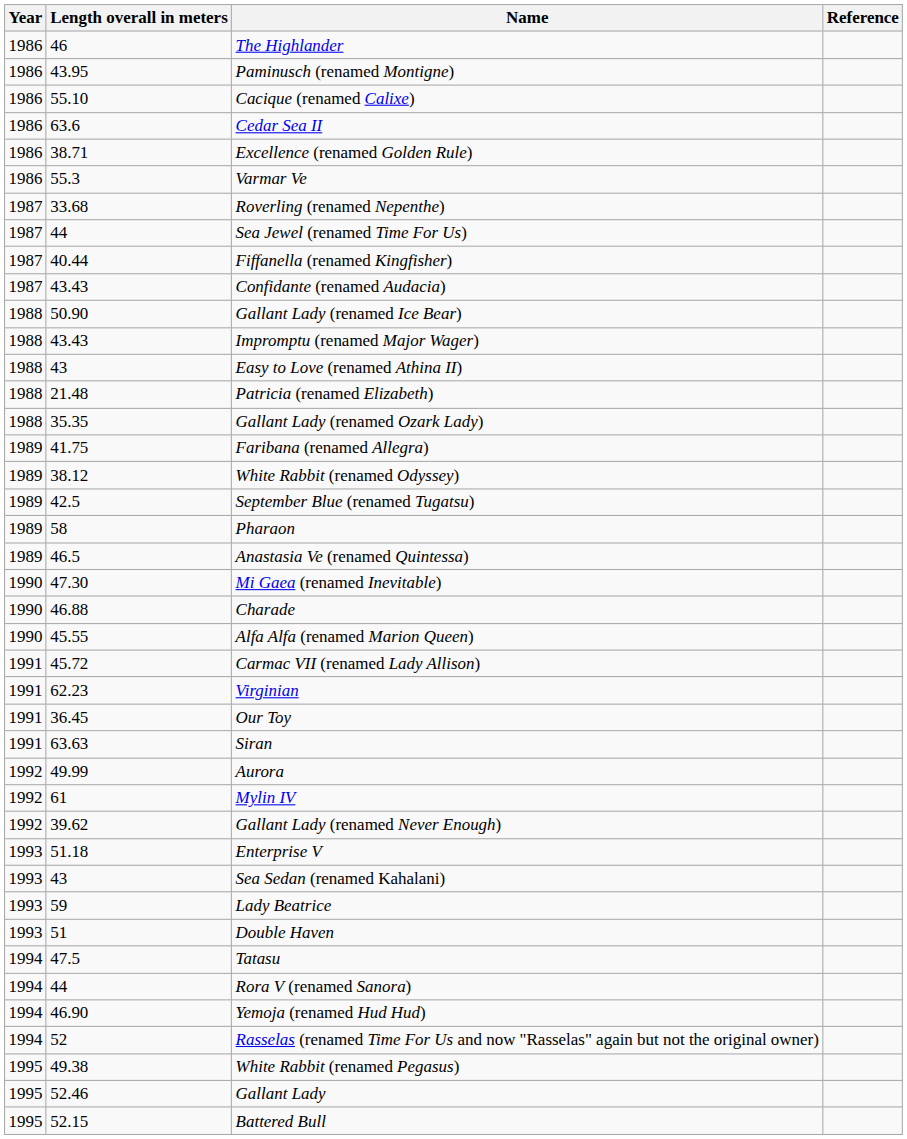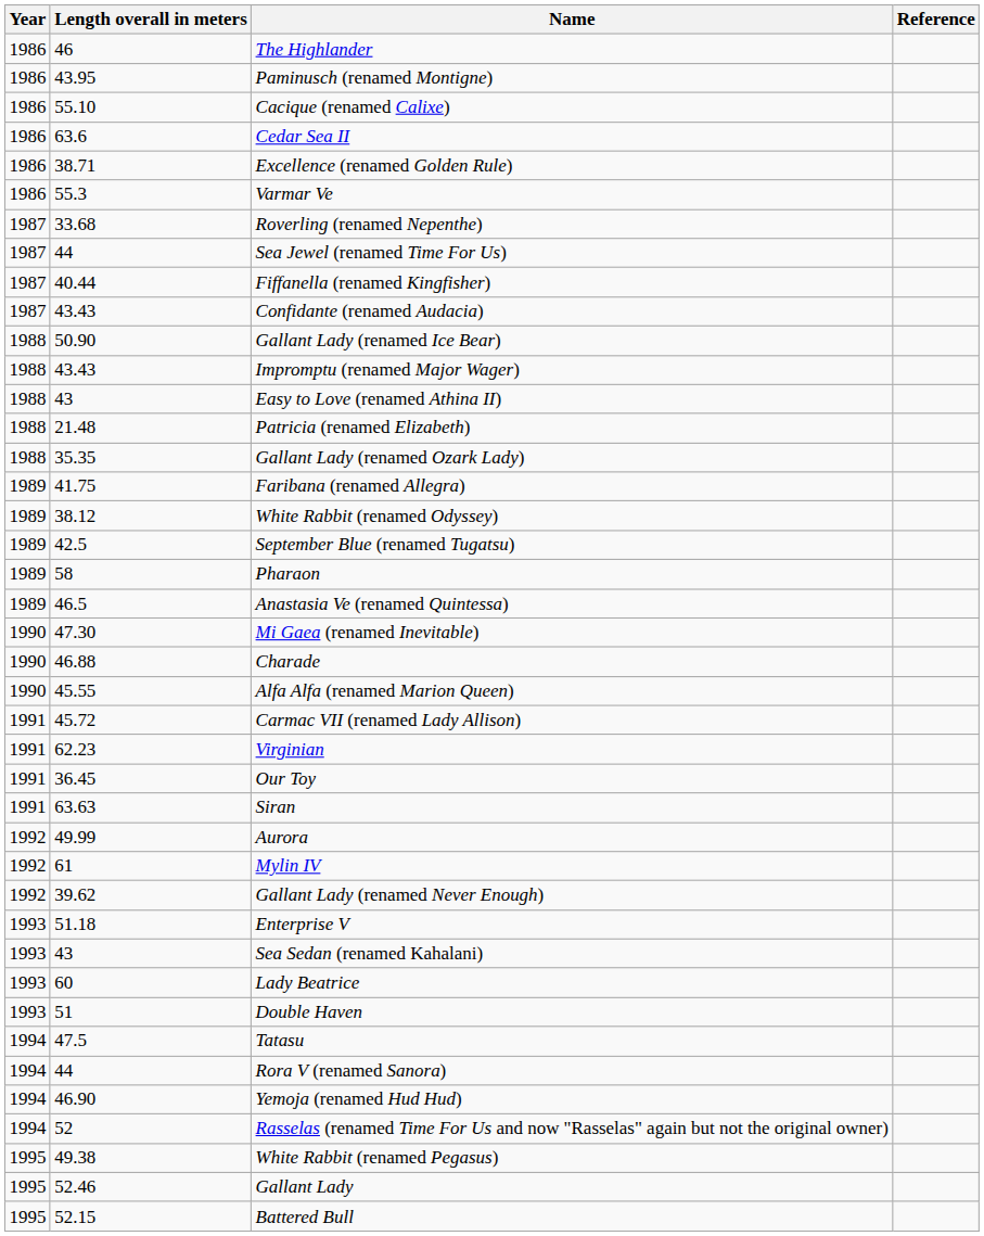 <table class="wikitable sortable">
 <tr>
 <th>Year</th>
 <th>Length overall in meters</th>
 <th>Name</th>
 <th>Reference</th>
 </tr>
 <tr>
 <td>1986</td>
 <td>46</td>
 <td><em><a href='#'>The Highlander</a></em></td>
 <td></td>
 </tr>
 <tr>
 <td>1986</td>
 <td>43.95</td>
 <td><em>Paminusch</em> (renamed <em>Montigne</em>)</td>
 <td></td>
 </tr>
 <tr>
 <td>1986</td>
 <td>55.10</td>
 <td><em>Cacique</em> (renamed <em><a href='#'>Calixe</a></em>)</td>
 <td></td>
 </tr>
 <tr>
 <td>1986</td>
 <td>63.6</td>
 <td><em><a href='#'>Cedar Sea II</a></em></td>
 <td></td>
 </tr>
 <tr>
 <td>1986</td>
 <td>38.71</td>
 <td><em>Excellence</em> (renamed <em>Golden Rule</em>)</td>
 <td></td>
 </tr>
 <tr>
 <td>1986</td>
 <td>55.3</td>
 <td><em>Varmar Ve</em></td>
 <td></td>
 </tr>
 <tr>
 <td>1987</td>
 <td>33.68</td>
 <td><em>Roverling</em> (renamed <em>Nepenthe</em>)</td>
 <td></td>
 </tr>
 <tr>
 <td>1987</td>
 <td>44</td>
 <td><em>Sea Jewel</em> (renamed <em>Time For Us</em>)</td>
 <td></td>
 </tr>
 <tr>
 <td>1987</td>
 <td>40.44</td>
 <td><em>Fiffanella</em> (renamed <em>Kingfisher</em>)</td>
 <td></td>
 </tr>
 <tr>
 <td>1987</td>
 <td>43.43</td>
 <td><em>Confidante</em>  (renamed <em>Audacia</em>)</td>
 <td></td>
 </tr>
 <tr>
 <td>1988</td>
 <td>50.90</td>
 <td><em>Gallant Lady</em> (renamed <em>Ice Bear</em>)</td>
 <td></td>
 </tr>
 <tr>
 <td>1988</td>
 <td>43.43</td>
 <td><em>Impromptu</em> (renamed <em>Major Wager</em>)</td>
 <td></td>
 </tr>
 <tr>
 <td>1988</td>
 <td>43</td>
 <td><em>Easy to Love</em> (renamed <em>Athina II</em>)</td>
 <td></td>
 </tr>
 <tr>
 <td>1988</td>
 <td>21.48</td>
 <td><em>Patricia</em> (renamed <em>Elizabeth</em>)</td>
 <td></td>
 </tr>
 <tr>
 <td>1988</td>
 <td>35.35</td>
 <td><em>Gallant Lady</em> (renamed <em>Ozark Lady</em>)</td>
 <td></td>
 </tr>
 <tr>
 <td>1989</td>
 <td>41.75</td>
 <td><em>Faribana</em> (renamed <em>Allegra</em>)</td>
 <td></td>
 </tr>
 <tr>
 <td>1989</td>
 <td>38.12</td>
 <td><em>White Rabbit</em> (renamed <em>Odyssey</em>)</td>
 <td></td>
 </tr>
 <tr>
 <td>1989</td>
 <td>42.5</td>
 <td><em>September Blue</em> (renamed <em>Tugatsu</em>)</td>
 <td></td>
 </tr>
 <tr>
 <td>1989</td>
 <td>58</td>
 <td><em>Pharaon</em></td>
 <td></td>
 </tr>
 <tr>
 <td>1989</td>
 <td>46.5</td>
 <td><em>Anastasia Ve</em> (renamed <em>Quintessa</em>)</td>
 <td></td>
 </tr>
 <tr>
 <td>1990</td>
 <td>47.30</td>
 <td><em><a href='#'>Mi Gaea</a></em> (renamed <em>Inevitable</em>)</td>
 <td></td>
 </tr>
 <tr>
 <td>1990</td>
 <td>46.88</td>
 <td><em>Charade</em></td>
 <td></td>
 </tr>
 <tr>
 <td>1990</td>
 <td>45.55</td>
 <td><em>Alfa Alfa</em> (renamed <em>Marion Queen</em>)</td>
 <td></td>
 </tr>
 <tr>
 <td>1991</td>
 <td>45.72</td>
 <td><em>Carmac VII</em> (renamed <em>Lady Allison</em>)</td>
 <td></td>
 </tr>
 <tr>
 <td>1991</td>
 <td>62.23</td>
 <td><em><a href='#'>Virginian</a></em></td>
 <td></td>
 </tr>
 <tr>
 <td>1991</td>
 <td>36.45</td>
 <td><em>Our Toy</em></td>
 <td></td>
 </tr>
 <tr>
 <td>1991</td>
 <td>63.63</td>
 <td><em>Siran</em></td>
 <td></td>
 </tr>
 <tr>
 <td>1992</td>
 <td>49.99</td>
 <td><em>Aurora</em></td>
 <td></td>
 </tr>
 <tr>
 <td>1992</td>
 <td>61</td>
 <td><em><a href='#'>Mylin IV</a></em></td>
 <td></td>
 </tr>
 <tr>
 <td>1992</td>
 <td>39.62</td>
 <td><em>Gallant Lady</em> (renamed <em>Never Enough</em>)</td>
 <td></td>
 </tr>
 <tr>
 <td>1993</td>
 <td>51.18</td>
 <td><em>Enterprise V</em></td>
 <td></td>
 </tr>
 <tr>
 <td>1993</td>
 <td>43</td>
 <td><em>Sea Sedan</em> (renamed Kahalani)</td>
 <td></td>
 </tr>
 <tr>
 <td>1993</td>
-<td>59</td>
+<td>60</td>
 <td><em>Lady Beatrice</em></td>
 <td></td>
 </tr>
 <tr>
 <td>1993</td>
 <td>51</td>
 <td><em>Double Haven</em></td>
 <td></td>
 </tr>
 <tr>
 <td>1994</td>
 <td>47.5</td>
 <td><em>Tatasu</em></td>
 <td></td>
 </tr>
 <tr>
 <td>1994</td>
 <td>44</td>
 <td><em>Rora V</em> (renamed <em>Sanora</em>)</td>
 <td></td>
 </tr>
 <tr>
 <td>1994</td>
 <td>46.90</td>
 <td><em>Yemoja</em> (renamed <em>Hud Hud</em>)</td>
 <td></td>
 </tr>
 <tr>
 <td>1994</td>
 <td>52</td>
 <td><em><a href='#'>Rasselas</a></em> (renamed <em>Time For Us</em> and now "Rasselas" again but not the original owner)</td>
 <td></td>
 </tr>
 <tr>
 <td>1995</td>
 <td>49.38</td>
 <td><em>White Rabbit</em> (renamed <em>Pegasus</em>)</td>
 <td></td>
 </tr>
 <tr>
 <td>1995</td>
 <td>52.46</td>
 <td><em>Gallant Lady</em></td>
 <td></td>
 </tr>
 <tr>
 <td>1995</td>
 <td>52.15</td>
 <td><em>Battered Bull</em></td>
 <td></td>
 </tr>
 </table>
